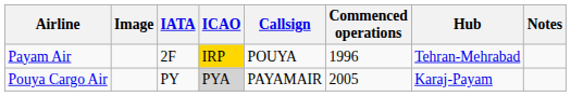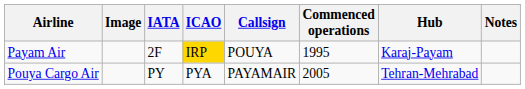 <table border=0 cellpadding=2 cellspacing=3 class="wikitable sortable">
 <tr valign="middle">
 <th>Airline</th>
 <th>Image</th>
 <th><a href='#'>IATA</a></th>
 <th><a href='#'>ICAO</a></th>
 <th><a href='#'>Callsign</a></th>
 <th>Commenced<br>operations</th>
 <th>Hub</th>
 <th>Notes</th>
 </tr>
 <tr>
 <td><a href='#'>Payam Air</a></td>
 <td></td>
 <td>2F</td>
 <td style="background: gold;">IRP</td>
 <td>POUYA</td>
-<td>1996</td>
-<td><a href='#'>Tehran-Mehrabad</a></td>
+<td>1995</td>
+<td><a href='#'>Karaj-Payam</a></td>
 <td></td>
 </tr>
 <tr>
 <td><a href='#'>Pouya Cargo Air</a></td>
 <td></td>
 <td>PY</td>
-<td style="background: lightgrey;">PYA</td>
+<td>PYA</td>
 <td>PAYAMAIR</td>
 <td>2005</td>
-<td><a href='#'>Karaj-Payam</a></td>
+<td><a href='#'>Tehran-Mehrabad</a></td>
 <td></td>
 </tr>
 </table>
